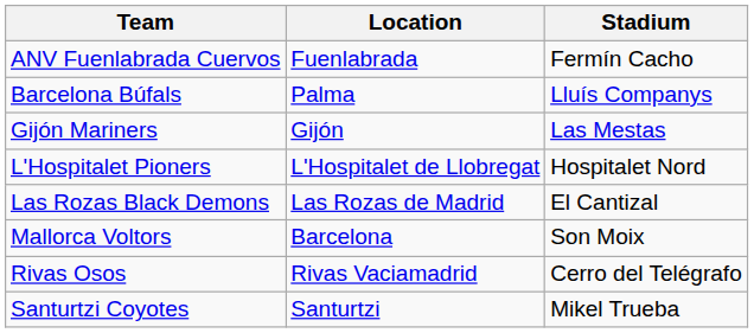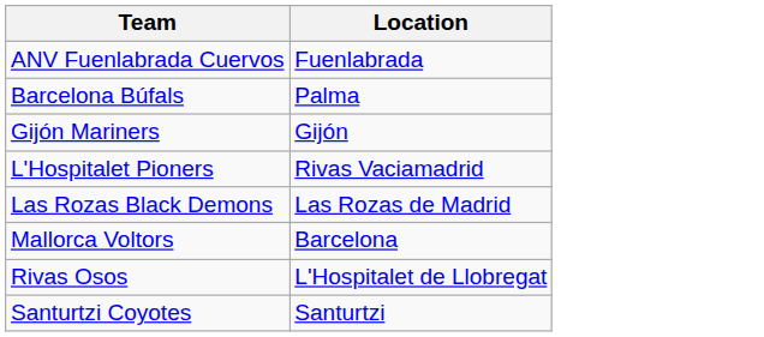 <table class="wikitable sortable" style="text-align: left;">
 <tr>
 <th>Team</th>
 <th>Location</th>
-<th>Stadium</th>
 </tr>
 <tr>
 <td><a href='#'>ANV Fuenlabrada Cuervos</a></td>
 <td><a href='#'>Fuenlabrada</a></td>
-<td>Fermín Cacho</td>
 </tr>
 <tr>
 <td><a href='#'>Barcelona Búfals</a></td>
 <td><a href='#'>Palma</a></td>
-<td><a href='#'>Lluís Companys</a></td>
 </tr>
 <tr>
 <td><a href='#'>Gijón Mariners</a></td>
 <td><a href='#'>Gijón</a></td>
-<td><a href='#'>Las Mestas</a></td>
 </tr>
 <tr>
 <td><a href='#'>L'Hospitalet Pioners</a></td>
-<td><a href='#'>L'Hospitalet de Llobregat</a></td>
-<td>Hospitalet Nord</td>
+<td><a href='#'>Rivas Vaciamadrid</a></td>
 </tr>
 <tr>
 <td><a href='#'>Las Rozas Black Demons</a></td>
 <td><a href='#'>Las Rozas de Madrid</a></td>
-<td>El Cantizal</td>
 </tr>
 <tr>
 <td><a href='#'>Mallorca Voltors</a></td>
 <td><a href='#'>Barcelona</a></td>
-<td>Son Moix</td>
 </tr>
 <tr>
 <td><a href='#'>Rivas Osos</a></td>
-<td><a href='#'>Rivas Vaciamadrid</a></td>
-<td>Cerro del Telégrafo</td>
+<td><a href='#'>L'Hospitalet de Llobregat</a></td>
 </tr>
 <tr>
 <td><a href='#'>Santurtzi Coyotes</a></td>
 <td><a href='#'>Santurtzi</a></td>
-<td>Mikel Trueba</td>
 </tr>
 </table>
